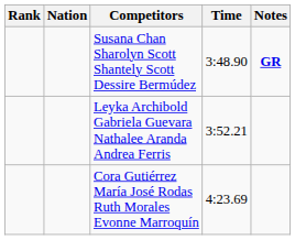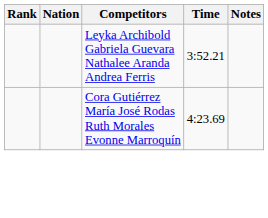 <table class="wikitable sortable" style="text-align:center">
 <tr>
 <th>Rank</th>
 <th>Nation</th>
 <th>Competitors</th>
 <th>Time</th>
 <th>Notes</th>
-</tr>
-<tr>
-<td></td>
-<td align=left></td>
-<td align=left><a href='#'>Susana Chan</a><br><a href='#'>Sharolyn Scott</a><br><a href='#'>Shantely Scott</a><br><a href='#'>Dessire Bermúdez</a></td>
-<td>3:48.90</td>
-<td><strong><a href='#'>GR</a></strong></td>
 </tr>
 <tr>
 <td></td>
 <td align=left></td>
 <td align=left><a href='#'>Leyka Archibold</a><br><a href='#'>Gabriela Guevara</a><br><a href='#'>Nathalee Aranda</a><br><a href='#'>Andrea Ferris</a></td>
 <td>3:52.21</td>
 <td></td>
 </tr>
 <tr>
 <td></td>
 <td align=left></td>
 <td align=left><a href='#'>Cora Gutiérrez</a><br><a href='#'>María José Rodas</a><br><a href='#'>Ruth Morales</a><br><a href='#'>Evonne Marroquín</a></td>
 <td>4:23.69</td>
 <td></td>
 </tr>
 </table>
